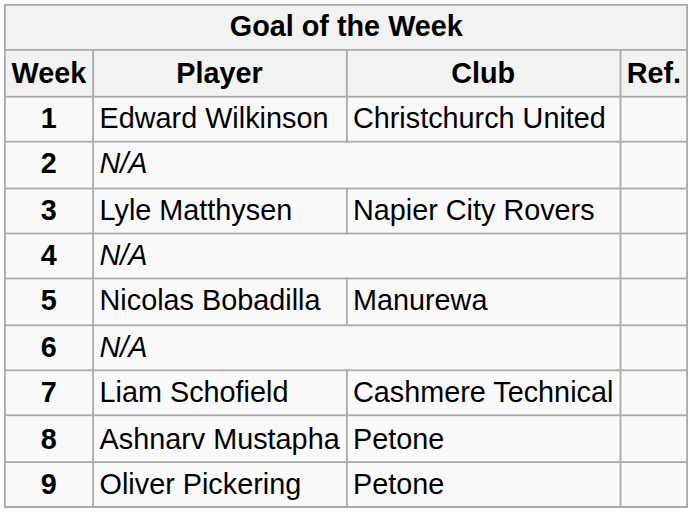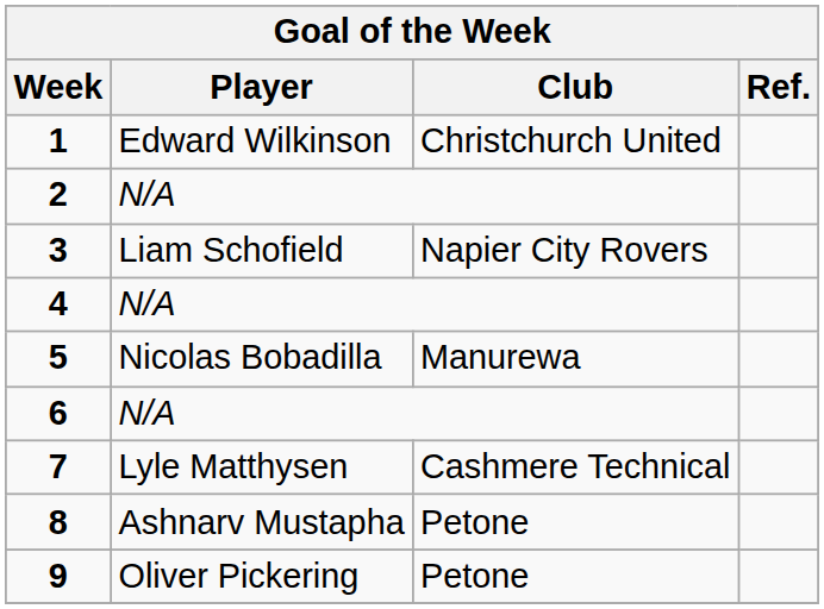 <table class="wikitable collapsible collapsed">
 <tr>
 <th colspan="4">Goal of the Week</th>
 </tr>
 <tr>
 <th>Week</th>
 <th>Player</th>
 <th>Club</th>
 <th>Ref.</th>
 </tr>
 <tr>
 <td style="text-align: center;"><strong>1</strong></td>
 <td> Edward Wilkinson</td>
 <td>Christchurch United</td>
 <td></td>
 </tr>
 <tr>
 <td style="text-align: center;"><strong>2</strong></td>
 <td colspan="2"><em>N/A</em></td>
 <td></td>
 </tr>
 <tr>
 <td style="text-align: center;"><strong>3</strong></td>
-<td> Lyle Matthysen</td>
+<td> Liam Schofield</td>
 <td>Napier City Rovers</td>
 <td></td>
 </tr>
 <tr>
 <td style="text-align: center;"><strong>4</strong></td>
 <td colspan="2"><em>N/A</em></td>
 <td></td>
 </tr>
 <tr>
 <td style="text-align: center;"><strong>5</strong></td>
 <td> Nicolas Bobadilla</td>
 <td>Manurewa</td>
 <td></td>
 </tr>
 <tr>
 <td style="text-align: center;"><strong>6</strong></td>
 <td colspan="2"><em>N/A</em></td>
 <td></td>
 </tr>
 <tr>
 <td style="text-align: center;"><strong>7</strong></td>
-<td> Liam Schofield</td>
+<td> Lyle Matthysen</td>
 <td>Cashmere Technical</td>
 <td></td>
 </tr>
 <tr>
 <td style="text-align: center;"><strong>8</strong></td>
 <td> Ashnarv Mustapha</td>
 <td>Petone</td>
 <td></td>
 </tr>
 <tr>
 <td style="text-align: center;"><strong>9</strong></td>
 <td> Oliver Pickering</td>
 <td>Petone</td>
 <td></td>
 </tr>
 <tr>
 </tr>
 </table>
